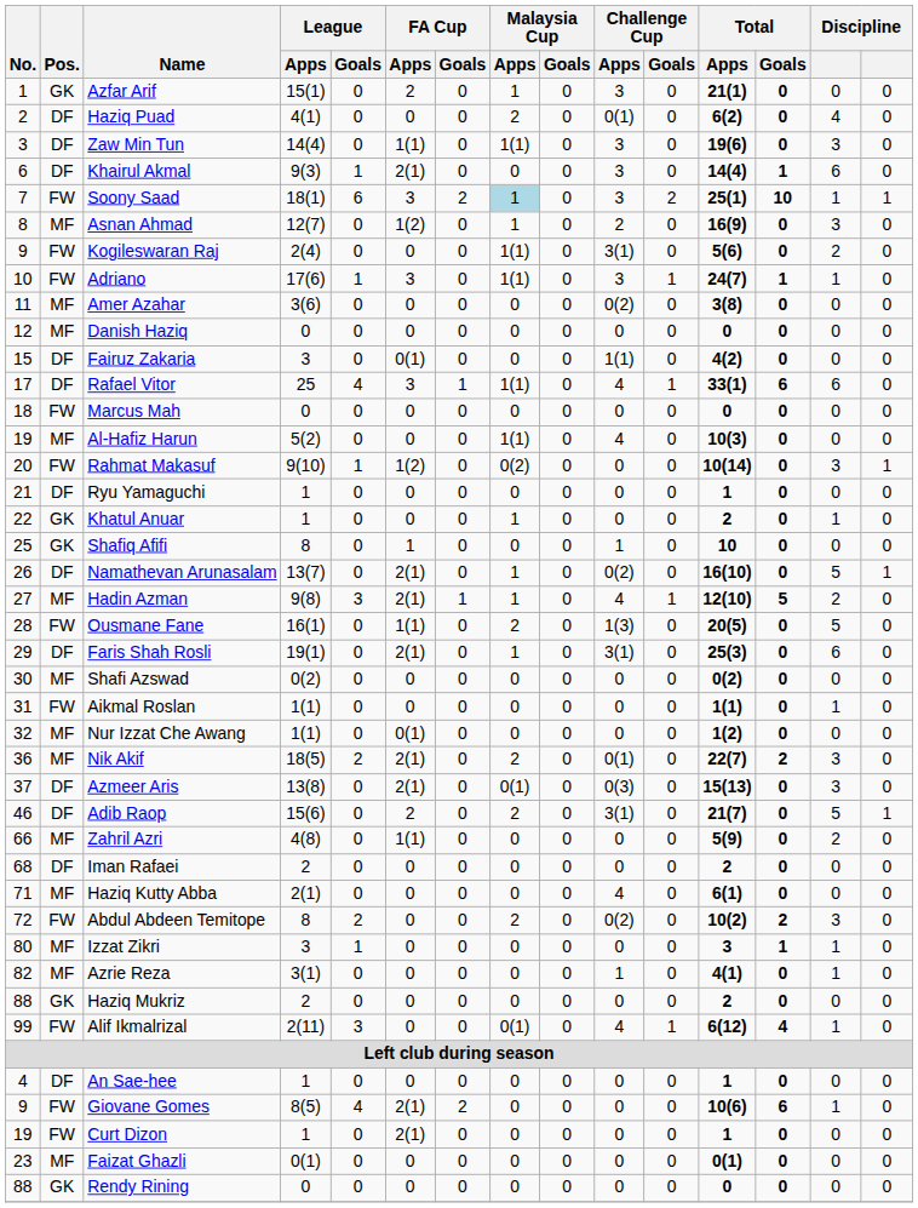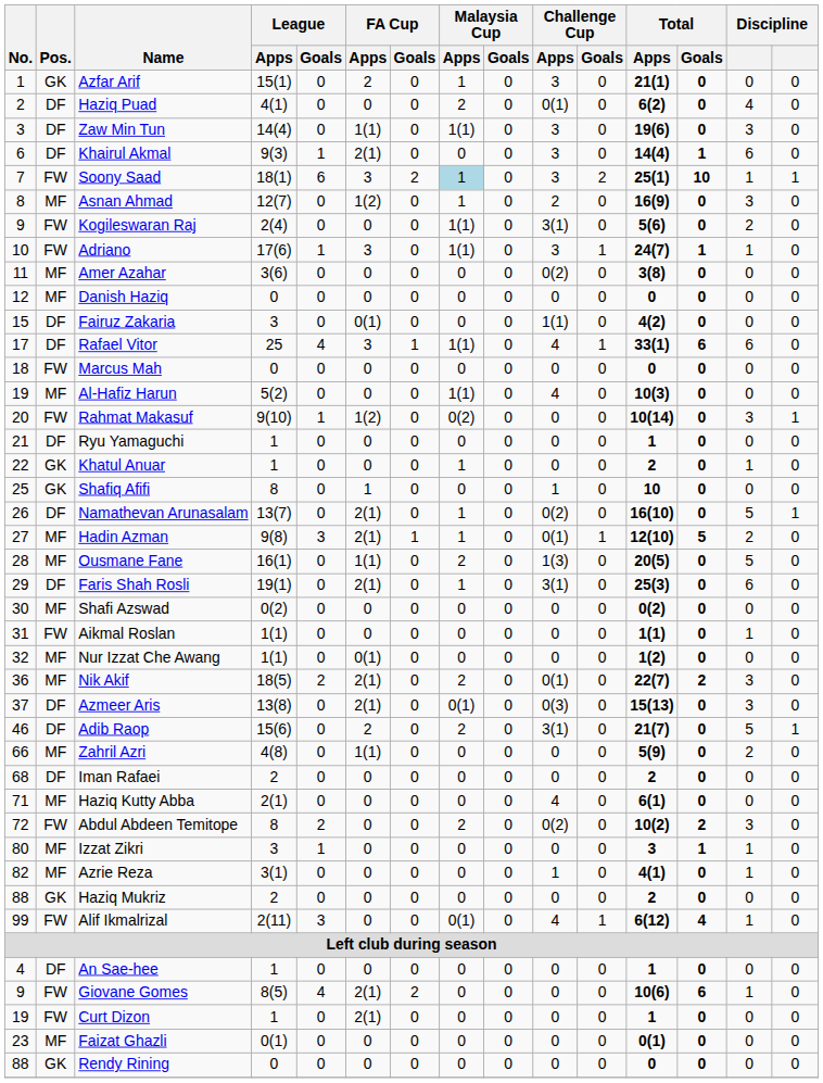 <table class="wikitable" style="text-align:center">
 <tr>
 <th rowspan="2" style="vertical-align:bottom;">No.</th>
 <th rowspan="2" style="vertical-align:bottom;">Pos.</th>
 <th rowspan="2" style="vertical-align:bottom;">Name</th>
 <th colspan="2" style="width:90px;">League</th>
 <th colspan="2" style="width:90px;">FA Cup</th>
 <th colspan="2" style="width:90px;">Malaysia Cup</th>
 <th colspan="2" style="width:90px;">Challenge Cup</th>
 <th colspan="2" style="width:90px;">Total</th>
 <th colspan="2" style="width:90px;">Discipline</th>
 </tr>
 <tr>
 <th>Apps</th>
 <th>Goals</th>
 <th>Apps</th>
 <th>Goals</th>
 <th>Apps</th>
 <th>Goals</th>
 <th>Apps</th>
 <th>Goals</th>
 <th>Apps</th>
 <th>Goals</th>
 <th></th>
 <th></th>
 </tr>
 <tr>
 <td>1</td>
 <td>GK</td>
 <td align="left"> <a href='#'>Azfar Arif</a></td>
 <td>15(1)</td>
 <td>0</td>
 <td>2</td>
 <td>0</td>
 <td>1</td>
 <td>0</td>
 <td>3</td>
 <td>0</td>
 <td><strong>21(1)</strong></td>
 <td><strong>0</strong></td>
 <td>0</td>
 <td 1>0</td>
 </tr>
 <tr>
 <td>2</td>
 <td>DF</td>
 <td align="left"> <a href='#'>Haziq Puad</a></td>
 <td>4(1)</td>
 <td>0</td>
 <td>0</td>
 <td>0</td>
 <td>2</td>
 <td>0</td>
 <td>0(1)</td>
 <td>0</td>
 <td><strong>6(2)</strong></td>
 <td><strong>0</strong></td>
 <td>4</td>
 <td>0</td>
 </tr>
 <tr>
 <td>3</td>
 <td>DF</td>
 <td align="left"> <a href='#'>Zaw Min Tun</a></td>
 <td>14(4)</td>
 <td>0</td>
 <td>1(1)</td>
 <td>0</td>
 <td>1(1)</td>
 <td>0</td>
 <td>3</td>
 <td>0</td>
 <td><strong>19(6)</strong></td>
 <td><strong>0</strong></td>
 <td>3</td>
 <td>0</td>
 </tr>
 <tr>
 <td>6</td>
 <td>DF</td>
 <td align="left"> <a href='#'>Khairul Akmal</a></td>
 <td>9(3)</td>
 <td>1</td>
 <td>2(1)</td>
 <td>0</td>
 <td>0</td>
 <td>0</td>
 <td>3</td>
 <td>0</td>
 <td><strong>14(4)</strong></td>
 <td><strong>1</strong></td>
 <td>6</td>
 <td>0</td>
 </tr>
 <tr>
 <td>7</td>
 <td>FW</td>
 <td align="left"> <a href='#'>Soony Saad</a></td>
 <td>18(1)</td>
 <td>6</td>
 <td>3</td>
 <td>2</td>
 <td style="background: lightblue;">1</td>
 <td>0</td>
 <td>3</td>
 <td>2</td>
 <td><strong>25(1)</strong></td>
 <td><strong>10</strong></td>
 <td>1</td>
 <td>1</td>
 </tr>
 <tr>
 <td>8</td>
 <td>MF</td>
 <td align="left"> <a href='#'>Asnan Ahmad</a></td>
 <td>12(7)</td>
 <td>0</td>
 <td>1(2)</td>
 <td>0</td>
 <td>1</td>
 <td>0</td>
 <td>2</td>
 <td>0</td>
 <td><strong>16(9)</strong></td>
 <td><strong>0</strong></td>
 <td>3</td>
 <td>0</td>
 </tr>
 <tr>
 <td>9</td>
 <td>FW</td>
 <td align="left"> <a href='#'>Kogileswaran Raj</a></td>
 <td>2(4)</td>
 <td>0</td>
 <td>0</td>
 <td>0</td>
 <td>1(1)</td>
 <td>0</td>
 <td>3(1)</td>
 <td>0</td>
 <td><strong>5(6)</strong></td>
 <td><strong>0</strong></td>
 <td>2</td>
 <td>0</td>
 </tr>
 <tr>
 <td>10</td>
 <td>FW</td>
 <td align="left"> <a href='#'>Adriano</a></td>
 <td>17(6)</td>
 <td>1</td>
 <td>3</td>
 <td>0</td>
 <td>1(1)</td>
 <td>0</td>
 <td>3</td>
 <td>1</td>
 <td><strong>24(7)</strong></td>
 <td><strong>1</strong></td>
 <td>1</td>
 <td>0</td>
 </tr>
 <tr>
 <td>11</td>
 <td>MF</td>
 <td align="left"> <a href='#'>Amer Azahar</a></td>
 <td>3(6)</td>
 <td>0</td>
 <td>0</td>
 <td>0</td>
 <td>0</td>
 <td>0</td>
 <td>0(2)</td>
 <td>0</td>
 <td><strong>3(8)</strong></td>
 <td><strong>0</strong></td>
 <td>0</td>
 <td>0</td>
 </tr>
 <tr>
 <td>12</td>
 <td>MF</td>
 <td align="left"> <a href='#'>Danish Haziq</a></td>
 <td>0</td>
 <td>0</td>
 <td>0</td>
 <td>0</td>
 <td>0</td>
 <td>0</td>
 <td>0</td>
 <td>0</td>
 <td><strong>0</strong></td>
 <td><strong>0</strong></td>
 <td>0</td>
 <td>0</td>
 </tr>
 <tr>
 <td>15</td>
 <td>DF</td>
 <td align="left"> <a href='#'>Fairuz Zakaria</a></td>
 <td>3</td>
 <td>0</td>
 <td>0(1)</td>
 <td>0</td>
 <td>0</td>
 <td>0</td>
 <td>1(1)</td>
 <td>0</td>
 <td><strong>4(2)</strong></td>
 <td><strong>0</strong></td>
 <td>0</td>
 <td>0</td>
 </tr>
 <tr>
 <td>17</td>
 <td>DF</td>
 <td align="left"> <a href='#'>Rafael Vitor</a></td>
 <td>25</td>
 <td>4</td>
 <td>3</td>
 <td>1</td>
 <td>1(1)</td>
 <td>0</td>
 <td>4</td>
 <td>1</td>
 <td><strong>33(1)</strong></td>
 <td><strong>6</strong></td>
 <td>6</td>
 <td>0</td>
 </tr>
 <tr>
 <td>18</td>
 <td>FW</td>
 <td align="left"> <a href='#'>Marcus Mah</a></td>
 <td>0</td>
 <td>0</td>
 <td>0</td>
 <td>0</td>
 <td>0</td>
 <td>0</td>
 <td>0</td>
 <td>0</td>
 <td><strong>0</strong></td>
 <td><strong>0</strong></td>
 <td>0</td>
 <td>0</td>
 </tr>
 <tr>
 <td>19</td>
 <td>MF</td>
 <td align="left"> <a href='#'>Al-Hafiz Harun</a></td>
 <td>5(2)</td>
 <td>0</td>
 <td>0</td>
 <td>0</td>
 <td>1(1)</td>
 <td>0</td>
 <td>4</td>
 <td>0</td>
 <td><strong>10(3)</strong></td>
 <td><strong>0</strong></td>
 <td>0</td>
 <td>0</td>
 </tr>
 <tr>
 <td>20</td>
 <td>FW</td>
 <td align="left"> <a href='#'>Rahmat Makasuf</a></td>
 <td>9(10)</td>
 <td>1</td>
 <td>1(2)</td>
 <td>0</td>
 <td>0(2)</td>
 <td>0</td>
 <td>0</td>
 <td>0</td>
 <td><strong>10(14)</strong></td>
 <td><strong>0</strong></td>
 <td>3</td>
 <td>1</td>
 </tr>
 <tr>
 <td>21</td>
 <td>DF</td>
 <td align="left"> Ryu Yamaguchi</td>
 <td>1</td>
 <td>0</td>
 <td>0</td>
 <td>0</td>
 <td>0</td>
 <td>0</td>
 <td>0</td>
 <td>0</td>
 <td><strong>1</strong></td>
 <td><strong>0</strong></td>
 <td>0</td>
 <td>0</td>
 </tr>
 <tr>
 <td>22</td>
 <td>GK</td>
 <td align="left"> <a href='#'>Khatul Anuar</a></td>
 <td>1</td>
 <td>0</td>
 <td>0</td>
 <td>0</td>
 <td>1</td>
 <td>0</td>
 <td>0</td>
 <td>0</td>
 <td><strong>2</strong></td>
 <td><strong>0</strong></td>
 <td>1</td>
 <td>0</td>
 </tr>
 <tr>
 <td>25</td>
 <td>GK</td>
 <td align="left"> <a href='#'>Shafiq Afifi</a></td>
 <td>8</td>
 <td>0</td>
 <td>1</td>
 <td>0</td>
 <td>0</td>
 <td>0</td>
 <td>1</td>
 <td>0</td>
 <td><strong>10</strong></td>
 <td><strong>0</strong></td>
 <td>0</td>
 <td>0</td>
 </tr>
 <tr>
 <td>26</td>
 <td>DF</td>
 <td align="left"> <a href='#'>Namathevan Arunasalam</a></td>
 <td>13(7)</td>
 <td>0</td>
 <td>2(1)</td>
 <td>0</td>
 <td>1</td>
 <td>0</td>
 <td>0(2)</td>
 <td>0</td>
 <td><strong>16(10)</strong></td>
 <td><strong>0</strong></td>
 <td>5</td>
 <td>1</td>
 </tr>
 <tr>
 <td>27</td>
 <td>MF</td>
 <td align="left"> <a href='#'>Hadin Azman</a></td>
 <td>9(8)</td>
 <td>3</td>
 <td>2(1)</td>
 <td>1</td>
 <td>1</td>
 <td>0</td>
-<td>4</td>
+<td>0(1)</td>
 <td>1</td>
 <td><strong>12(10)</strong></td>
 <td><strong>5</strong></td>
 <td>2</td>
 <td>0</td>
 </tr>
 <tr>
 <td>28</td>
-<td>FW</td>
+<td>MF</td>
 <td align="left"> <a href='#'>Ousmane Fane</a></td>
 <td>16(1)</td>
 <td>0</td>
 <td>1(1)</td>
 <td>0</td>
 <td>2</td>
 <td>0</td>
 <td>1(3)</td>
 <td>0</td>
 <td><strong>20(5)</strong></td>
 <td><strong>0</strong></td>
 <td>5</td>
 <td>0</td>
 </tr>
 <tr>
 <td>29</td>
 <td>DF</td>
 <td align="left"> <a href='#'>Faris Shah Rosli</a></td>
 <td>19(1)</td>
 <td>0</td>
 <td>2(1)</td>
 <td>0</td>
 <td>1</td>
 <td>0</td>
 <td>3(1)</td>
 <td>0</td>
 <td><strong>25(3)</strong></td>
 <td><strong>0</strong></td>
 <td>6</td>
 <td>0</td>
 </tr>
 <tr>
 <td>30</td>
 <td>MF</td>
 <td align="left"> Shafi Azswad</td>
 <td>0(2)</td>
 <td>0</td>
 <td>0</td>
 <td>0</td>
 <td>0</td>
 <td>0</td>
 <td>0</td>
 <td>0</td>
 <td><strong>0(2)</strong></td>
 <td><strong>0</strong></td>
 <td>0</td>
 <td>0</td>
 </tr>
 <tr>
 <td>31</td>
 <td>FW</td>
 <td align="left"> Aikmal Roslan</td>
 <td>1(1)</td>
 <td>0</td>
 <td>0</td>
 <td>0</td>
 <td>0</td>
 <td>0</td>
 <td>0</td>
 <td>0</td>
 <td><strong>1(1)</strong></td>
 <td><strong>0</strong></td>
 <td>1</td>
 <td>0</td>
 </tr>
 <tr>
 <td>32</td>
 <td>MF</td>
 <td align="left"> Nur Izzat Che Awang</td>
 <td>1(1)</td>
 <td>0</td>
 <td>0(1)</td>
 <td>0</td>
 <td>0</td>
 <td>0</td>
 <td>0</td>
 <td>0</td>
 <td><strong>1(2)</strong></td>
 <td><strong>0</strong></td>
 <td>0</td>
 <td>0</td>
 </tr>
 <tr>
 <td>36</td>
 <td>MF</td>
 <td align="left"> <a href='#'>Nik Akif</a></td>
 <td>18(5)</td>
 <td>2</td>
 <td>2(1)</td>
 <td>0</td>
 <td>2</td>
 <td>0</td>
 <td>0(1)</td>
 <td>0</td>
 <td><strong>22(7)</strong></td>
 <td><strong>2</strong></td>
 <td>3</td>
 <td>0</td>
 </tr>
 <tr>
 <td>37</td>
 <td>DF</td>
 <td align="left"> <a href='#'>Azmeer Aris</a></td>
 <td>13(8)</td>
 <td>0</td>
 <td>2(1)</td>
 <td>0</td>
 <td>0(1)</td>
 <td>0</td>
 <td>0(3)</td>
 <td>0</td>
 <td><strong>15(13)</strong></td>
 <td><strong>0</strong></td>
 <td>3</td>
 <td>0</td>
 </tr>
 <tr>
 <td>46</td>
 <td>DF</td>
 <td align="left"> <a href='#'>Adib Raop</a></td>
 <td>15(6)</td>
 <td>0</td>
 <td>2</td>
 <td>0</td>
 <td>2</td>
 <td>0</td>
 <td>3(1)</td>
 <td>0</td>
 <td><strong>21(7)</strong></td>
 <td><strong>0</strong></td>
 <td>5</td>
 <td>1</td>
 </tr>
 <tr>
 <td>66</td>
 <td>MF</td>
 <td align="left"> <a href='#'>Zahril Azri</a></td>
 <td>4(8)</td>
 <td>0</td>
 <td>1(1)</td>
 <td>0</td>
 <td>0</td>
 <td>0</td>
 <td>0</td>
 <td>0</td>
 <td><strong>5(9)</strong></td>
 <td><strong>0</strong></td>
 <td>2</td>
 <td>0</td>
 </tr>
 <tr>
 <td>68</td>
 <td>DF</td>
 <td align=left> Iman Rafaei</td>
 <td>2</td>
 <td>0</td>
 <td>0</td>
 <td>0</td>
 <td>0</td>
 <td>0</td>
 <td>0</td>
 <td>0</td>
 <td><strong>2</strong></td>
 <td><strong>0</strong></td>
 <td>0</td>
 <td>0</td>
 </tr>
 <tr>
 <td>71</td>
 <td>MF</td>
 <td align="left"> Haziq Kutty Abba</td>
 <td>2(1)</td>
 <td>0</td>
 <td>0</td>
 <td>0</td>
 <td>0</td>
 <td>0</td>
 <td>4</td>
 <td>0</td>
 <td><strong>6(1)</strong></td>
 <td><strong>0</strong></td>
 <td>0</td>
 <td>0</td>
 </tr>
 <tr>
 <td>72</td>
 <td>FW</td>
 <td align="left"> Abdul Abdeen Temitope</td>
 <td>8</td>
 <td>2</td>
 <td>0</td>
 <td>0</td>
 <td>2</td>
 <td>0</td>
 <td>0(2)</td>
 <td>0</td>
 <td><strong>10(2)</strong></td>
 <td><strong>2</strong></td>
 <td>3</td>
 <td>0</td>
 </tr>
 <tr>
 <td>80</td>
 <td>MF</td>
 <td align="left"> Izzat Zikri</td>
 <td>3</td>
 <td>1</td>
 <td>0</td>
 <td>0</td>
 <td>0</td>
 <td>0</td>
 <td>0</td>
 <td>0</td>
 <td><strong>3</strong></td>
 <td><strong>1</strong></td>
 <td>1</td>
 <td>0</td>
 </tr>
 <tr>
 <td>82</td>
 <td>MF</td>
 <td align="left"> Azrie Reza</td>
 <td>3(1)</td>
 <td>0</td>
 <td>0</td>
 <td>0</td>
 <td>0</td>
 <td>0</td>
 <td>1</td>
 <td>0</td>
 <td><strong>4(1)</strong></td>
 <td><strong>0</strong></td>
 <td>1</td>
 <td>0</td>
 </tr>
 <tr>
 <td>88</td>
 <td>GK</td>
 <td align="left"> Haziq Mukriz</td>
 <td>2</td>
 <td>0</td>
 <td>0</td>
 <td>0</td>
 <td>0</td>
 <td>0</td>
 <td>0</td>
 <td>0</td>
 <td><strong>2</strong></td>
 <td><strong>0</strong></td>
 <td>0</td>
 <td>0</td>
 </tr>
 <tr>
 <td>99</td>
 <td>FW</td>
 <td align="left"> Alif Ikmalrizal</td>
 <td>2(11)</td>
 <td>3</td>
 <td>0</td>
 <td>0</td>
 <td>0(1)</td>
 <td>0</td>
 <td>4</td>
 <td>1</td>
 <td><strong>6(12)</strong></td>
 <td><strong>4</strong></td>
 <td>1</td>
 <td>0</td>
 </tr>
 <tr>
 <th colspan="15" style="background:#dcdcdc; text-align:center;">Left club during season</th>
 </tr>
 <tr>
 <td>4</td>
 <td>DF</td>
 <td align="left"> <a href='#'>An Sae-hee</a></td>
 <td>1</td>
 <td>0</td>
 <td>0</td>
 <td>0</td>
 <td>0</td>
 <td>0</td>
 <td>0</td>
 <td>0</td>
 <td><strong>1</strong></td>
 <td><strong>0</strong></td>
 <td>0</td>
 <td>0</td>
 </tr>
 <tr>
 <td>9</td>
 <td>FW</td>
 <td align="left"> <a href='#'>Giovane Gomes</a></td>
 <td>8(5)</td>
 <td>4</td>
 <td>2(1)</td>
 <td>2</td>
 <td>0</td>
 <td>0</td>
 <td>0</td>
 <td>0</td>
 <td><strong>10(6)</strong></td>
 <td><strong>6</strong></td>
 <td>1</td>
 <td>0</td>
 </tr>
 <tr>
 <td>19</td>
 <td>FW</td>
 <td align="left"> <a href='#'>Curt Dizon</a></td>
 <td>1</td>
 <td>0</td>
 <td>2(1)</td>
 <td>0</td>
 <td>0</td>
 <td>0</td>
 <td>0</td>
 <td>0</td>
 <td><strong>1</strong></td>
 <td><strong>0</strong></td>
 <td>0</td>
 <td>0</td>
 </tr>
 <tr>
 <td>23</td>
 <td>MF</td>
 <td align="left"> <a href='#'>Faizat Ghazli</a></td>
 <td>0(1)</td>
 <td>0</td>
 <td>0</td>
 <td>0</td>
 <td>0</td>
 <td>0</td>
 <td>0</td>
 <td>0</td>
 <td><strong>0(1)</strong></td>
 <td><strong>0</strong></td>
 <td>0</td>
 <td>0</td>
 </tr>
 <tr>
 <td>88</td>
 <td>GK</td>
 <td align="left"> <a href='#'>Rendy Rining</a></td>
 <td>0</td>
 <td>0</td>
 <td>0</td>
 <td>0</td>
 <td>0</td>
 <td>0</td>
 <td>0</td>
 <td>0</td>
 <td><strong>0</strong></td>
 <td><strong>0</strong></td>
 <td>0</td>
 <td>0</td>
 </tr>
 <tr>
 </tr>
 </table>
